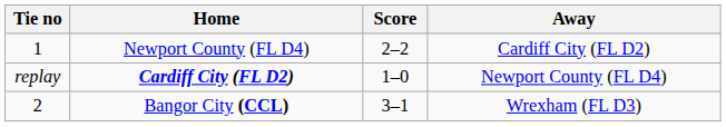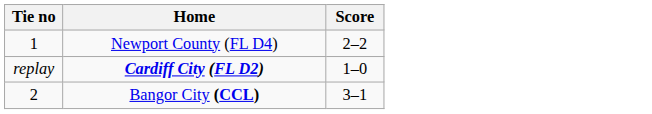 <table class="wikitable" style="text-align:center">
 <tr>
 <th width=50>Tie no</th>
 <th width=250>Home</th>
 <th width=50>Score</th>
-<th width=250>Away</th>
 </tr>
 <tr>
 <td>1</td>
 <td><a href='#'>Newport County</a> (<a href='#'>FL D4</a>)</td>
 <td>2–2</td>
-<td><a href='#'>Cardiff City</a> (<a href='#'>FL D2</a>)</td>
 </tr>
 <tr>
 <td><em>replay</em></td>
 <td><strong><em><a href='#'>Cardiff City</a><strong> (<a href='#'>FL D2</a>)<em></td>
 <td></em>1–0<em></td>
-<td></em><a href='#'>Newport County</a> (<a href='#'>FL D4</a>)<em></td>
 </tr>
 <tr>
 <td>2</td>
 <td></strong><a href='#'>Bangor City</a><strong> (<a href='#'>CCL</a>)</td>
 <td>3–1</td>
-<td><a href='#'>Wrexham</a> (<a href='#'>FL D3</a>)</td>
 </tr>
 </table>
